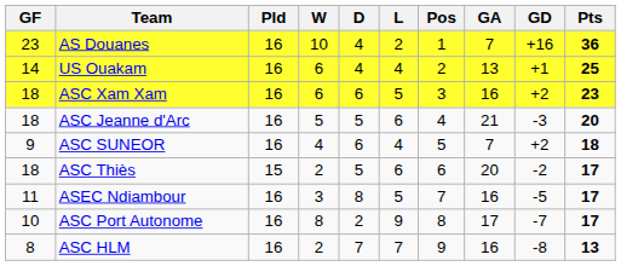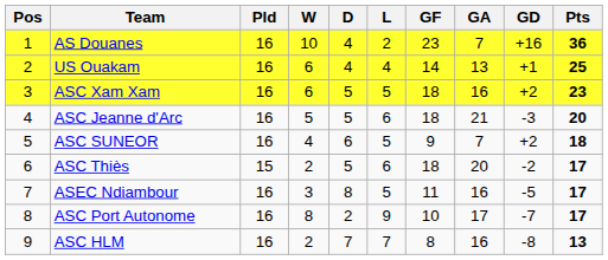 <table class="wikitable" style="text-align: center;">
 <tr>
-<th style="width: 45px;">GF</th>
+<th style="width: 40px;">Pos</th>
 <th style="width: 200px;">Team</th>
 <th style="width: 45px;">Pld</th>
 <th style="width: 35px;">W</th>
 <th style="width: 35px;">D</th>
 <th style="width: 35px;">L</th>
-<th style="width: 40px;">Pos</th>
+<th style="width: 45px;">GF</th>
 <th style="width: 45px;">GA</th>
 <th style="width: 45px;">GD</th>
 <th style="width: 45px;">Pts</th>
 </tr>
 <tr style="background:#ffff30;">
-<td>23</td>
+<td>1</td>
 <td style="text-align: left;"><a href='#'>AS Douanes</a></td>
 <td>16</td>
 <td>10</td>
 <td>4</td>
 <td>2</td>
-<td>1</td>
+<td>23</td>
 <td>7</td>
 <td>+16</td>
 <td><strong>36</strong></td>
 </tr>
 <tr style="background:#ffff30;">
-<td>14</td>
+<td>2</td>
 <td style="text-align: left;"><a href='#'>US Ouakam</a></td>
 <td>16</td>
 <td>6</td>
 <td>4</td>
 <td>4</td>
-<td>2</td>
+<td>14</td>
 <td>13</td>
 <td>+1</td>
 <td><strong>25</strong></td>
 </tr>
 <tr style="background:#ffff30;">
-<td>18</td>
+<td>3</td>
 <td style="text-align: left;"><a href='#'>ASC Xam Xam</a></td>
 <td>16</td>
 <td>6</td>
-<td>6</td>
 <td>5</td>
-<td>3</td>
+<td>5</td>
+<td>18</td>
 <td>16</td>
 <td>+2</td>
 <td><strong>23</strong></td>
 </tr>
 <tr>
-<td>18</td>
+<td>4</td>
 <td style="text-align: left;"><a href='#'>ASC Jeanne d'Arc</a></td>
 <td>16</td>
 <td>5</td>
 <td>5</td>
 <td>6</td>
-<td>4</td>
+<td>18</td>
 <td>21</td>
 <td>-3</td>
 <td><strong>20</strong></td>
 </tr>
 <tr>
-<td>9</td>
+<td>5</td>
 <td style="text-align: left;"><a href='#'>ASC SUNEOR</a></td>
 <td>16</td>
 <td>4</td>
 <td>6</td>
-<td>4</td>
 <td>5</td>
+<td>9</td>
 <td>7</td>
 <td>+2</td>
 <td><strong>18</strong></td>
 </tr>
 <tr>
-<td>18</td>
+<td>6</td>
 <td style="text-align: left;"><a href='#'>ASC Thiès</a></td>
 <td>15</td>
 <td>2</td>
 <td>5</td>
 <td>6</td>
-<td>6</td>
+<td>18</td>
 <td>20</td>
 <td>-2</td>
 <td><strong>17</strong></td>
 </tr>
 <tr>
-<td>11</td>
+<td>7</td>
 <td style="text-align: left;"><a href='#'>ASEC Ndiambour</a></td>
 <td>16</td>
 <td>3</td>
 <td>8</td>
 <td>5</td>
-<td>7</td>
+<td>11</td>
 <td>16</td>
 <td>-5</td>
 <td><strong>17</strong></td>
 </tr>
 <tr>
-<td>10</td>
+<td>8</td>
 <td style="text-align: left;"><a href='#'>ASC Port Autonome</a></td>
 <td>16</td>
 <td>8</td>
 <td>2</td>
 <td>9</td>
-<td>8</td>
+<td>10</td>
 <td>17</td>
 <td>-7</td>
 <td><strong>17</strong></td>
 </tr>
 <tr>
-<td>8</td>
+<td>9</td>
 <td style="text-align: left;"><a href='#'>ASC HLM</a></td>
 <td>16</td>
 <td>2</td>
 <td>7</td>
 <td>7</td>
-<td>9</td>
+<td>8</td>
 <td>16</td>
 <td>-8</td>
 <td><strong>13</strong></td>
 </tr>
 </table>
